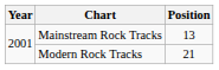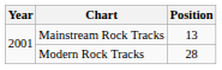 <table class="wikitable">
 <tr>
 <th>Year</th>
 <th>Chart</th>
 <th>Position</th>
 </tr>
 <tr>
 <td rowspan="2">2001</td>
 <td>Mainstream Rock Tracks</td>
 <td align="center">13</td>
 </tr>
 <tr>
 <td>Modern Rock Tracks</td>
-<td align="center">21</td>
+<td align="center">28</td>
 </tr>
 </table>
